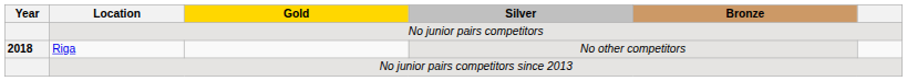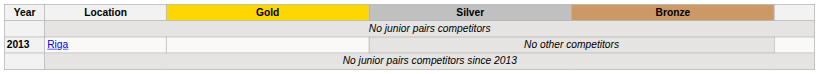 <table class="wikitable unsortable" style="text-align:left; width:80%">
 <tr>
 <th scope="col" style="text-align:center; width:5%">Year</th>
 <th scope="col" style="text-align:center; width:15%">Location</th>
 <td scope="col" style="text-align:center; width:25%; background:gold"><strong>Gold</strong></td>
 <td scope="col" style="text-align:center; width:25%; background:silver"><strong>Silver</strong></td>
 <td scope="col" style="text-align:center; width:25%; background:#c96"><strong>Bronze</strong></td>
 <th scope="col" style="text-align:center; width:5%"></th>
 </tr>
 <tr>
 <th scope="row" style="text-align:left"></th>
 <td colspan="5" align="center" bgcolor="e5e4e2"><em>No junior pairs competitors</em></td>
 </tr>
 <tr>
-<th scope="row" style="text-align:left">2018</th>
+<th scope="row" style="text-align:left">2013</th>
 <td><a href='#'>Riga</a></td>
 <td></td>
 <td colspan="2" align="center" bgcolor="e5e4e2"><em>No other competitors</em></td>
 <td></td>
 </tr>
 <tr>
 <th scope="row" style="text-align:left"></th>
 <td colspan="5" align="center" bgcolor="e5e4e2"><em>No junior pairs competitors since 2013</em></td>
 </tr>
 </table>
